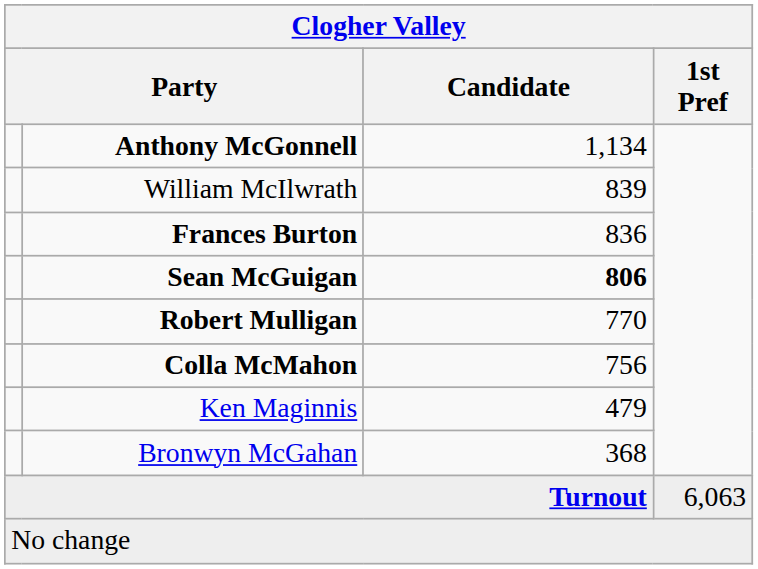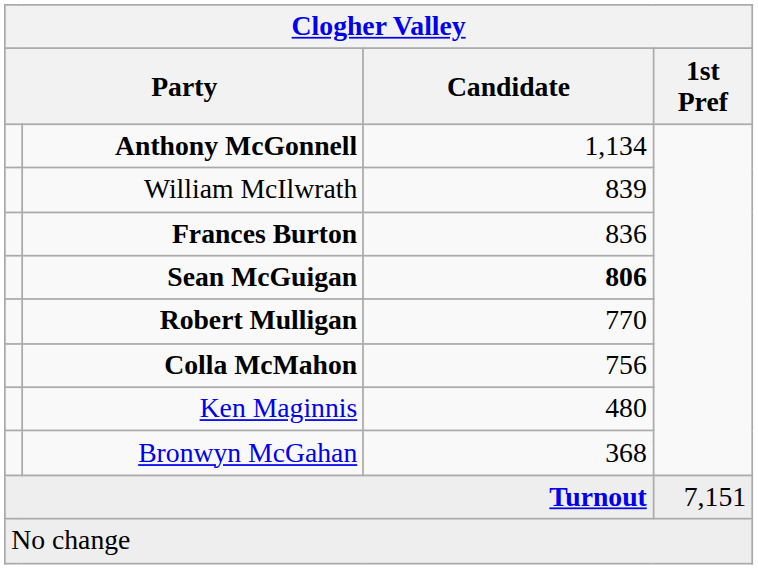 <table class="wikitable">
 <tr>
 <th colspan="4" align="center"><a href='#'>Clogher Valley</a></th>
 </tr>
 <tr>
 <th colspan="2" align="center" width=200>Party</th>
 <th width=160>Candidate</th>
 <th width=50>1st Pref</th>
 </tr>
 <tr>
 <td></td>
 <td align="right"><strong>Anthony McGonnell</strong></td>
 <td align="right">1,134</td>
 </tr>
 <tr>
 <td></td>
 <td align="right">William McIlwrath</td>
 <td align="right">839</td>
 </tr>
 <tr>
 <td></td>
 <td align="right"><strong>Frances Burton</strong></td>
 <td align="right">836</td>
 </tr>
 <tr>
 <td></td>
 <td align="right"><strong>Sean McGuigan</strong></td>
 <td align="right"><strong>806</strong></td>
 </tr>
 <tr>
 <td></td>
 <td align="right"><strong>Robert Mulligan</strong></td>
 <td align="right">770</td>
 </tr>
 <tr>
 <td></td>
 <td align="right"><strong>Colla McMahon</strong></td>
 <td align="right">756</td>
 </tr>
 <tr>
 <td></td>
 <td align="right"><a href='#'>Ken Maginnis</a></td>
-<td align="right">479</td>
+<td align="right">480</td>
 </tr>
 <tr>
 <td></td>
 <td align="right"><a href='#'>Bronwyn McGahan</a></td>
 <td align="right">368</td>
 </tr>
 <tr bgcolor="EEEEEE">
 <td colspan=3 align="right"><strong><a href='#'>Turnout</a></strong></td>
-<td align="right">6,063</td>
+<td align="right">7,151</td>
 </tr>
 <tr>
 <td colspan=4 bgcolor="EEEEEE">No change</td>
 </tr>
 </table>
